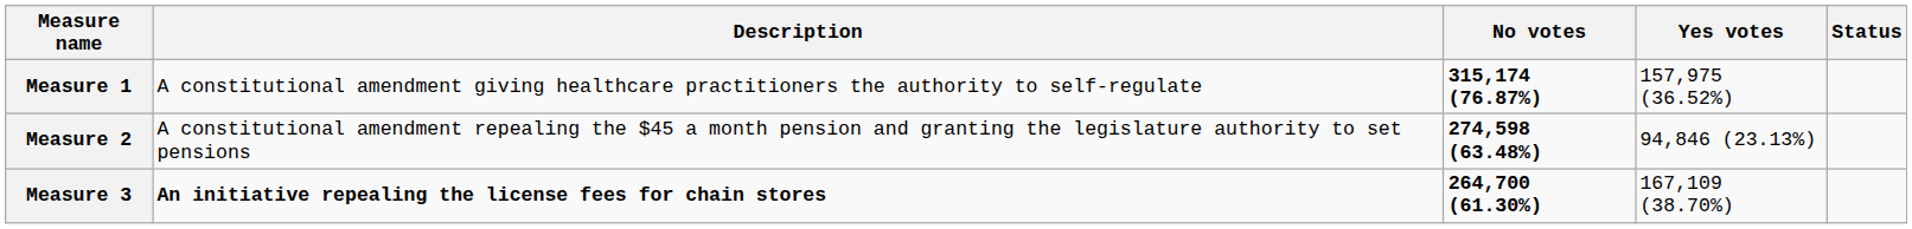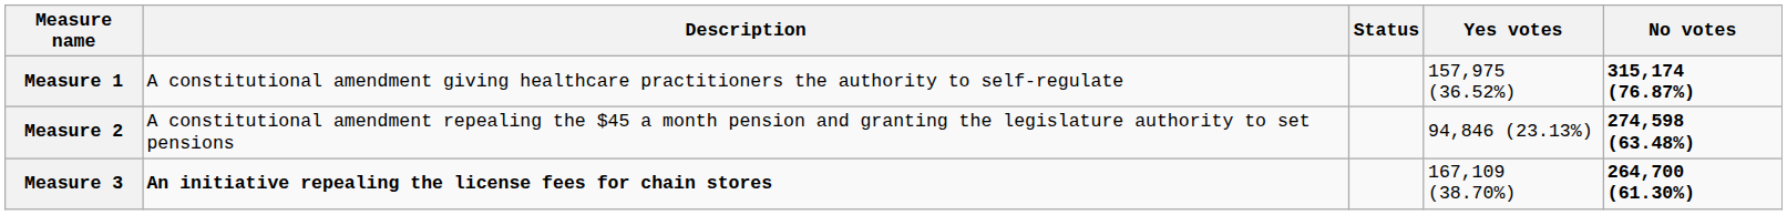 <table class="wikitable sortable plainrowheaders" style="width:100%">
 <tr>
 <th scope="col">Measure name</th>
 <th class="unsortable" scope="col">Description</th>
+<th scope="col">Status</th>
+<th scope="col">Yes votes</th>
 <th scope="col">No votes</th>
-<th scope="col">Yes votes</th>
-<th scope="col">Status</th>
 </tr>
 <tr>
 <th scope="row">Measure 1</th>
 <td>A constitutional amendment giving healthcare practitioners the authority to self-regulate</td>
+<td></td>
+<td>157,975 (36.52%)</td>
 <td><strong>315,174 (76.87%)</strong></td>
-<td>157,975 (36.52%)</td>
-<td></td>
 </tr>
 <tr>
 <th scope="row">Measure 2</th>
 <td>A constitutional amendment repealing the $45 a month pension and granting the legislature authority to set pensions</td>
+<td></td>
+<td>94,846 (23.13%)</td>
 <td><strong>274,598 (63.48%)</strong></td>
-<td>94,846 (23.13%)</td>
-<td></td>
 </tr>
 <tr>
 <th scope="row">Measure 3</th>
 <td><strong>An initiative repealing the license fees for chain stores</strong></td>
+<td></td>
+<td>167,109 (38.70%)</td>
 <td><strong>264,700 (61.30%)</strong></td>
-<td>167,109 (38.70%)</td>
-<td></td>
 </tr>
 </table>
